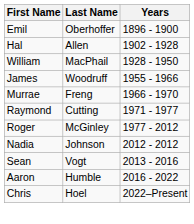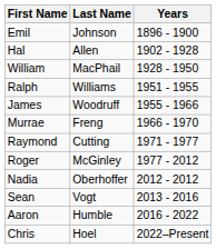 <table class="wikitable mw-collapsible">
 <tr>
 <th>First Name</th>
 <th>Last Name</th>
 <th>Years</th>
 </tr>
 <tr>
 <td>Emil</td>
-<td>Oberhoffer</td>
+<td>Johnson</td>
 <td>1896 - 1900</td>
 </tr>
 <tr>
 <td>Hal</td>
 <td>Allen</td>
 <td>1902 - 1928</td>
 </tr>
 <tr>
 <td>William</td>
 <td>MacPhail</td>
 <td>1928 - 1950</td>
+</tr>
+<tr>
+<td>Ralph</td>
+<td>Williams</td>
+<td>1951 - 1955</td>
 </tr>
 <tr>
 <td>James</td>
 <td>Woodruff</td>
 <td>1955 - 1966</td>
 </tr>
 <tr>
 <td>Murrae</td>
 <td>Freng</td>
 <td>1966 - 1970</td>
 </tr>
 <tr>
 <td>Raymond</td>
 <td>Cutting</td>
 <td>1971 - 1977</td>
 </tr>
 <tr>
 <td>Roger</td>
 <td>McGinley</td>
 <td>1977 - 2012</td>
 </tr>
 <tr>
 <td>Nadia</td>
-<td>Johnson</td>
+<td>Oberhoffer</td>
 <td>2012 - 2012</td>
 </tr>
 <tr>
 <td>Sean</td>
 <td>Vogt</td>
 <td>2013 - 2016</td>
 </tr>
 <tr>
 <td>Aaron</td>
 <td>Humble</td>
 <td>2016 - 2022</td>
 </tr>
 <tr>
 <td>Chris</td>
 <td>Hoel</td>
 <td>2022–Present</td>
 </tr>
 </table>
